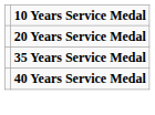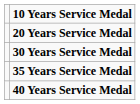 <table class="wikitable">
 <tr>
 <td></td>
 <td><strong>10 Years Service Medal</strong></td>
 </tr>
 <tr>
 <td></td>
 <td><strong>20 Years Service Medal</strong></td>
 </tr>
 <tr>
 <td></td>
+<td><strong>30 Years Service Medal</strong></td>
+</tr>
+<tr>
+<td></td>
 <td><strong>35 Years Service Medal</strong></td>
 </tr>
 <tr>
 <td></td>
 <td><strong>40 Years Service Medal</strong></td>
 </tr>
 </table>
